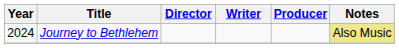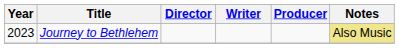 <table class="wikitable">
 <tr>
 <th>Year</th>
 <th>Title</th>
 <th width="65"><a href='#'>Director</a></th>
 <th width="65"><a href='#'>Writer</a></th>
 <th width="65"><a href='#'>Producer</a></th>
 <th>Notes</th>
 </tr>
 <tr>
-<td>2024</td>
+<td>2023</td>
 <td><em><a href='#'>Journey to Bethlehem</a></em></td>
 <td></td>
 <td></td>
 <td></td>
 <td style="background: khaki;">Also Music</td>
 </tr>
 <tr>
 </tr>
 </table>
